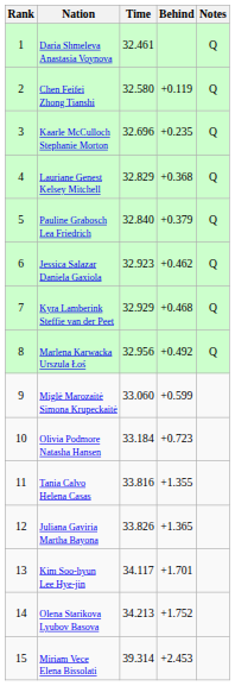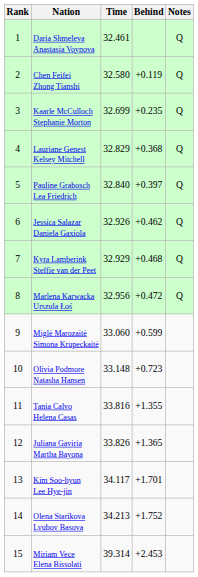 <table class="wikitable sortable" style="text-align:center">
 <tr>
 <th>Rank</th>
 <th>Nation</th>
 <th>Time</th>
 <th>Behind</th>
 <th>Notes</th>
 </tr>
 <tr bgcolor=ccffcc>
 <td>1</td>
 <td align=left><br><small><a href='#'>Daria Shmeleva</a><br><a href='#'>Anastasia Voynova</a></small></td>
 <td>32.461</td>
 <td></td>
 <td>Q</td>
 </tr>
 <tr bgcolor=ccffcc>
 <td>2</td>
 <td align=left><br><small><a href='#'>Chen Feifei</a><br><a href='#'>Zhong Tianshi</a></small></td>
 <td>32.580</td>
 <td>+0.119</td>
 <td>Q</td>
 </tr>
 <tr bgcolor=ccffcc>
 <td>3</td>
 <td align=left><br><small><a href='#'>Kaarle McCulloch</a><br><a href='#'>Stephanie Morton</a></small></td>
-<td>32.696</td>
+<td>32.699</td>
 <td>+0.235</td>
 <td>Q</td>
 </tr>
 <tr bgcolor=ccffcc>
 <td>4</td>
 <td align=left><br><small><a href='#'>Lauriane Genest</a><br><a href='#'>Kelsey Mitchell</a></small></td>
 <td>32.829</td>
 <td>+0.368</td>
 <td>Q</td>
 </tr>
 <tr bgcolor=ccffcc>
 <td>5</td>
 <td align=left><br><small><a href='#'>Pauline Grabosch</a><br><a href='#'>Lea Friedrich</a></small></td>
 <td>32.840</td>
-<td>+0.379</td>
+<td>+0.397</td>
 <td>Q</td>
 </tr>
 <tr bgcolor=ccffcc>
 <td>6</td>
 <td align=left><br><small><a href='#'>Jessica Salazar</a><br><a href='#'>Daniela Gaxiola</a></small></td>
-<td>32.923</td>
+<td>32.926</td>
 <td>+0.462</td>
 <td>Q</td>
 </tr>
 <tr bgcolor=ccffcc>
 <td>7</td>
 <td align=left><br><small><a href='#'>Kyra Lamberink</a><br><a href='#'>Steffie van der Peet</a></small></td>
 <td>32.929</td>
 <td>+0.468</td>
 <td>Q</td>
 </tr>
 <tr bgcolor=ccffcc>
 <td>8</td>
 <td align=left><br><small><a href='#'>Marlena Karwacka</a><br><a href='#'>Urszula Łoś</a></small></td>
 <td>32.956</td>
-<td>+0.492</td>
+<td>+0.472</td>
 <td>Q</td>
 </tr>
 <tr>
 <td>9</td>
 <td align=left><br><small><a href='#'>Miglė Marozaitė</a><br><a href='#'>Simona Krupeckaitė</a></small></td>
 <td>33.060</td>
 <td>+0.599</td>
 <td></td>
 </tr>
 <tr>
 <td>10</td>
 <td align=left><br><small><a href='#'>Olivia Podmore</a><br><a href='#'>Natasha Hansen</a></small></td>
-<td>33.184</td>
+<td>33.148</td>
 <td>+0.723</td>
 <td></td>
 </tr>
 <tr>
 <td>11</td>
 <td align=left><br><small><a href='#'>Tania Calvo</a><br><a href='#'>Helena Casas</a></small></td>
 <td>33.816</td>
 <td>+1.355</td>
 <td></td>
 </tr>
 <tr>
 <td>12</td>
 <td align=left><br><small><a href='#'>Juliana Gaviria</a><br><a href='#'>Martha Bayona</a></small></td>
 <td>33.826</td>
 <td>+1.365</td>
 <td></td>
 </tr>
 <tr>
 <td>13</td>
 <td align=left><br><small><a href='#'>Kim Soo-hyun</a><br><a href='#'>Lee Hye-jin</a></small></td>
 <td>34.117</td>
 <td>+1.701</td>
 <td></td>
 </tr>
 <tr>
 <td>14</td>
 <td align=left><br><small><a href='#'>Olena Starikova</a><br><a href='#'>Lyubov Basova</a></small></td>
 <td>34.213</td>
 <td>+1.752</td>
 <td></td>
 </tr>
 <tr>
 <td>15</td>
 <td align=left><br><small><a href='#'>Miriam Vece</a><br><a href='#'>Elena Bissolati</a></small></td>
 <td>39.314</td>
 <td>+2.453</td>
 <td></td>
 </tr>
 </table>
